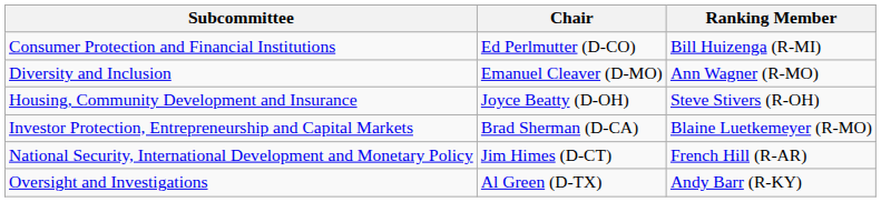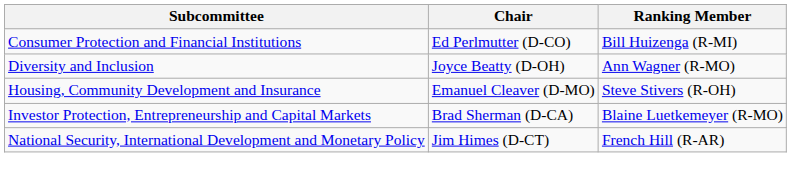 <table class="wikitable">
 <tr>
 <th>Subcommittee</th>
 <th>Chair</th>
 <th>Ranking Member</th>
 </tr>
 <tr>
 <td><a href='#'>Consumer Protection and Financial Institutions</a></td>
 <td><a href='#'>Ed Perlmutter</a> (D-CO)</td>
 <td><a href='#'>Bill Huizenga</a> (R-MI)</td>
 </tr>
 <tr>
 <td><a href='#'>Diversity and Inclusion</a></td>
-<td><a href='#'>Emanuel Cleaver</a> (D-MO)</td>
+<td><a href='#'>Joyce Beatty</a> (D-OH)</td>
 <td><a href='#'>Ann Wagner</a> (R-MO)</td>
 </tr>
 <tr>
 <td><a href='#'>Housing, Community Development and Insurance</a></td>
-<td><a href='#'>Joyce Beatty</a> (D-OH)</td>
+<td><a href='#'>Emanuel Cleaver</a> (D-MO)</td>
 <td><a href='#'>Steve Stivers</a> (R-OH)</td>
 </tr>
 <tr>
 <td><a href='#'>Investor Protection, Entrepreneurship and Capital Markets</a></td>
 <td><a href='#'>Brad Sherman</a> (D-CA)</td>
 <td><a href='#'>Blaine Luetkemeyer</a> (R-MO)</td>
 </tr>
 <tr>
 <td><a href='#'>National Security, International Development and Monetary Policy</a></td>
 <td><a href='#'>Jim Himes</a> (D-CT)</td>
 <td><a href='#'>French Hill</a> (R-AR)</td>
 </tr>
-<tr>
-<td><a href='#'>Oversight and Investigations</a></td>
-<td><a href='#'>Al Green</a> (D-TX)</td>
-<td><a href='#'>Andy Barr</a> (R-KY)</td>
-</tr>
 </table>
